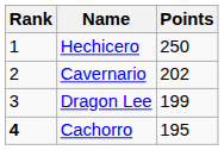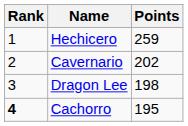 <table class="wikitable">
 <tr>
 <th>Rank</th>
 <th>Name</th>
 <th>Points</th>
 </tr>
 <tr>
 <td>1</td>
 <td><a href='#'>Hechicero</a></td>
-<td>250</td>
+<td>259</td>
 </tr>
 <tr>
 <td>2</td>
 <td><a href='#'>Cavernario</a></td>
 <td>202</td>
 </tr>
 <tr>
 <td>3</td>
 <td><a href='#'>Dragon Lee</a></td>
-<td>199</td>
+<td>198</td>
 </tr>
 <tr>
 <td><strong>4</strong></td>
 <td><a href='#'>Cachorro</a></td>
 <td>195</td>
 </tr>
 </table>
